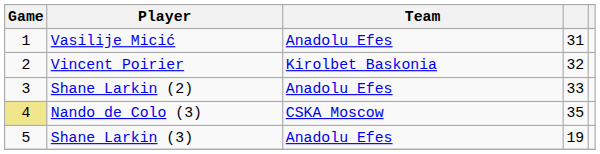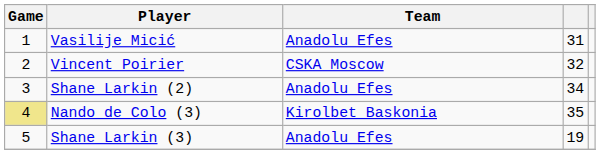 <table class="wikitable sortable" style="text-align: center;">
 <tr>
 <th>Game</th>
 <th style="width:200px;">Player</th>
 <th style="width:240px;">Team</th>
 <th><a href='#'></a></th>
 <th></th>
 </tr>
 <tr>
 <td>1</td>
 <td align=left> <a href='#'>Vasilije Micić</a></td>
 <td align=left> <a href='#'>Anadolu Efes</a></td>
 <td>31</td>
 <td></td>
 </tr>
 <tr>
 <td>2</td>
 <td align=left> <a href='#'>Vincent Poirier</a></td>
-<td align=left> <a href='#'>Kirolbet Baskonia</a></td>
+<td align=left> <a href='#'>CSKA Moscow</a></td>
 <td>32</td>
 <td></td>
 </tr>
 <tr>
 <td>3</td>
 <td align=left> <a href='#'>Shane Larkin</a> (2)</td>
 <td align=left> <a href='#'>Anadolu Efes</a></td>
-<td>33</td>
+<td>34</td>
 <td></td>
 </tr>
 <tr>
 <td style="background: khaki;">4</td>
 <td align=left> <a href='#'>Nando de Colo</a> (3)</td>
-<td align=left> <a href='#'>CSKA Moscow</a></td>
+<td align=left> <a href='#'>Kirolbet Baskonia</a></td>
 <td>35</td>
 <td></td>
 </tr>
 <tr>
 <td>5</td>
 <td align=left> <a href='#'>Shane Larkin</a> (3)</td>
 <td align=left> <a href='#'>Anadolu Efes</a></td>
 <td>19</td>
 <td></td>
 </tr>
 <tr>
 </tr>
 </table>
